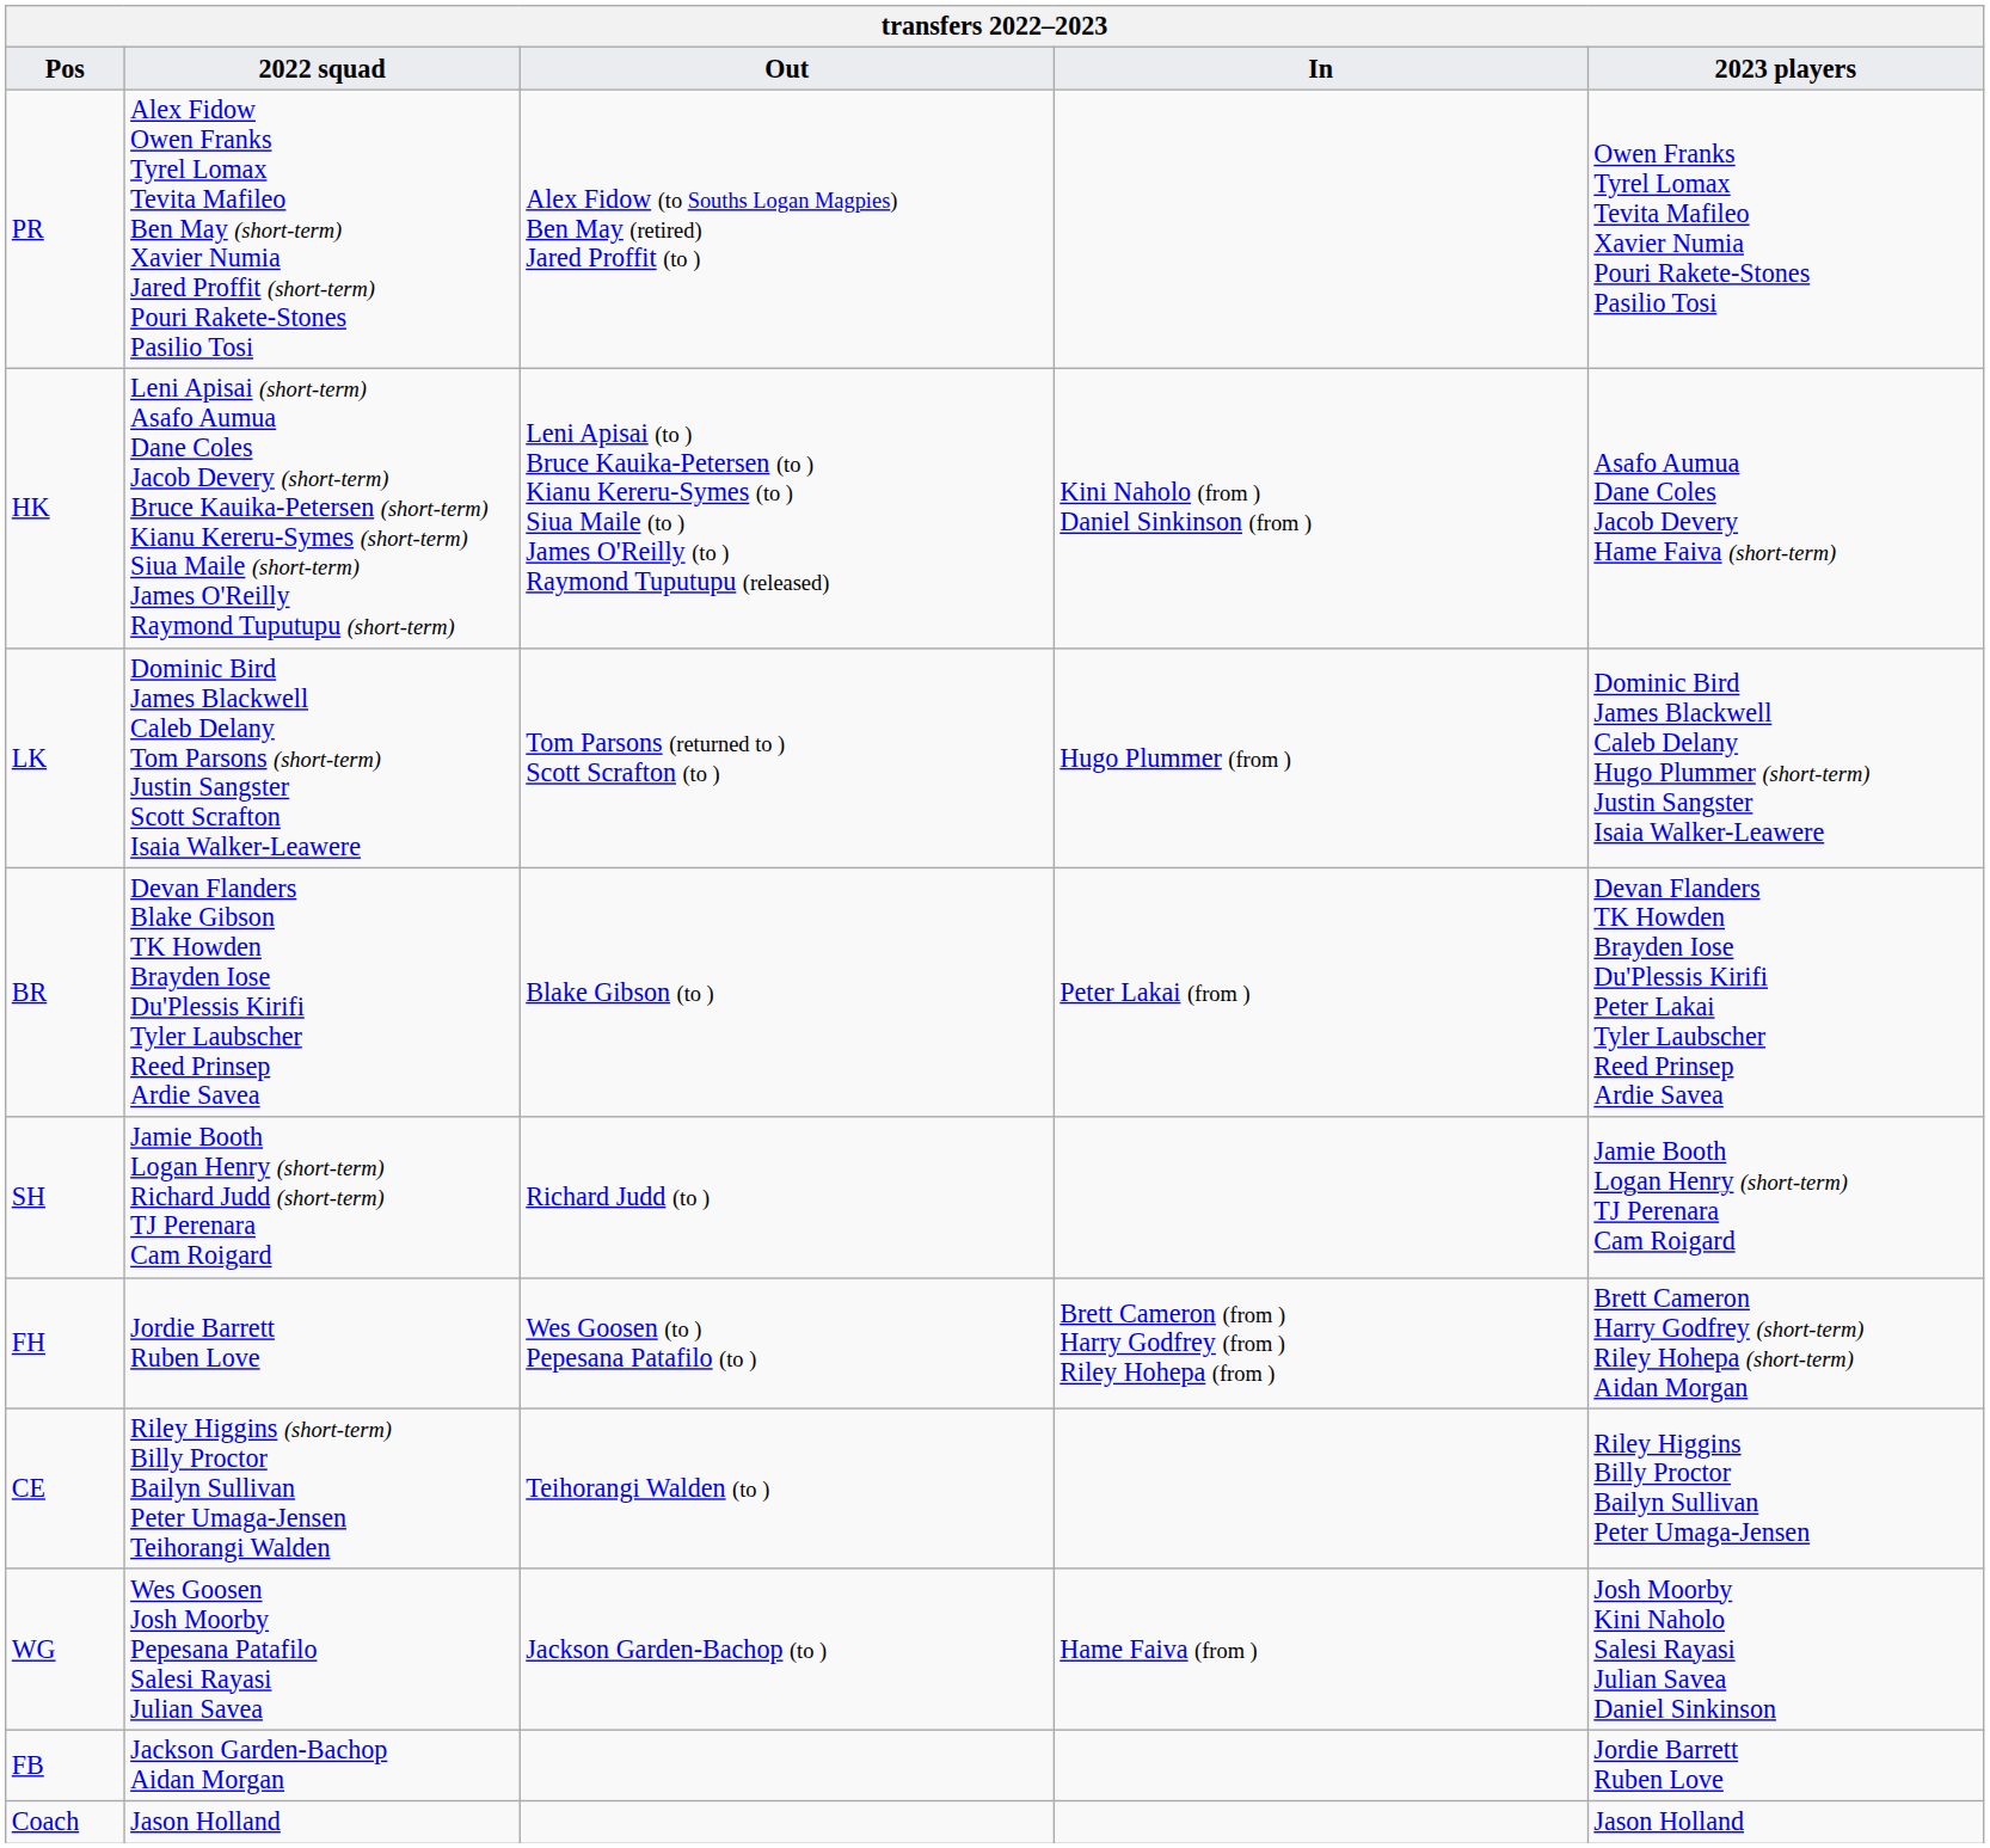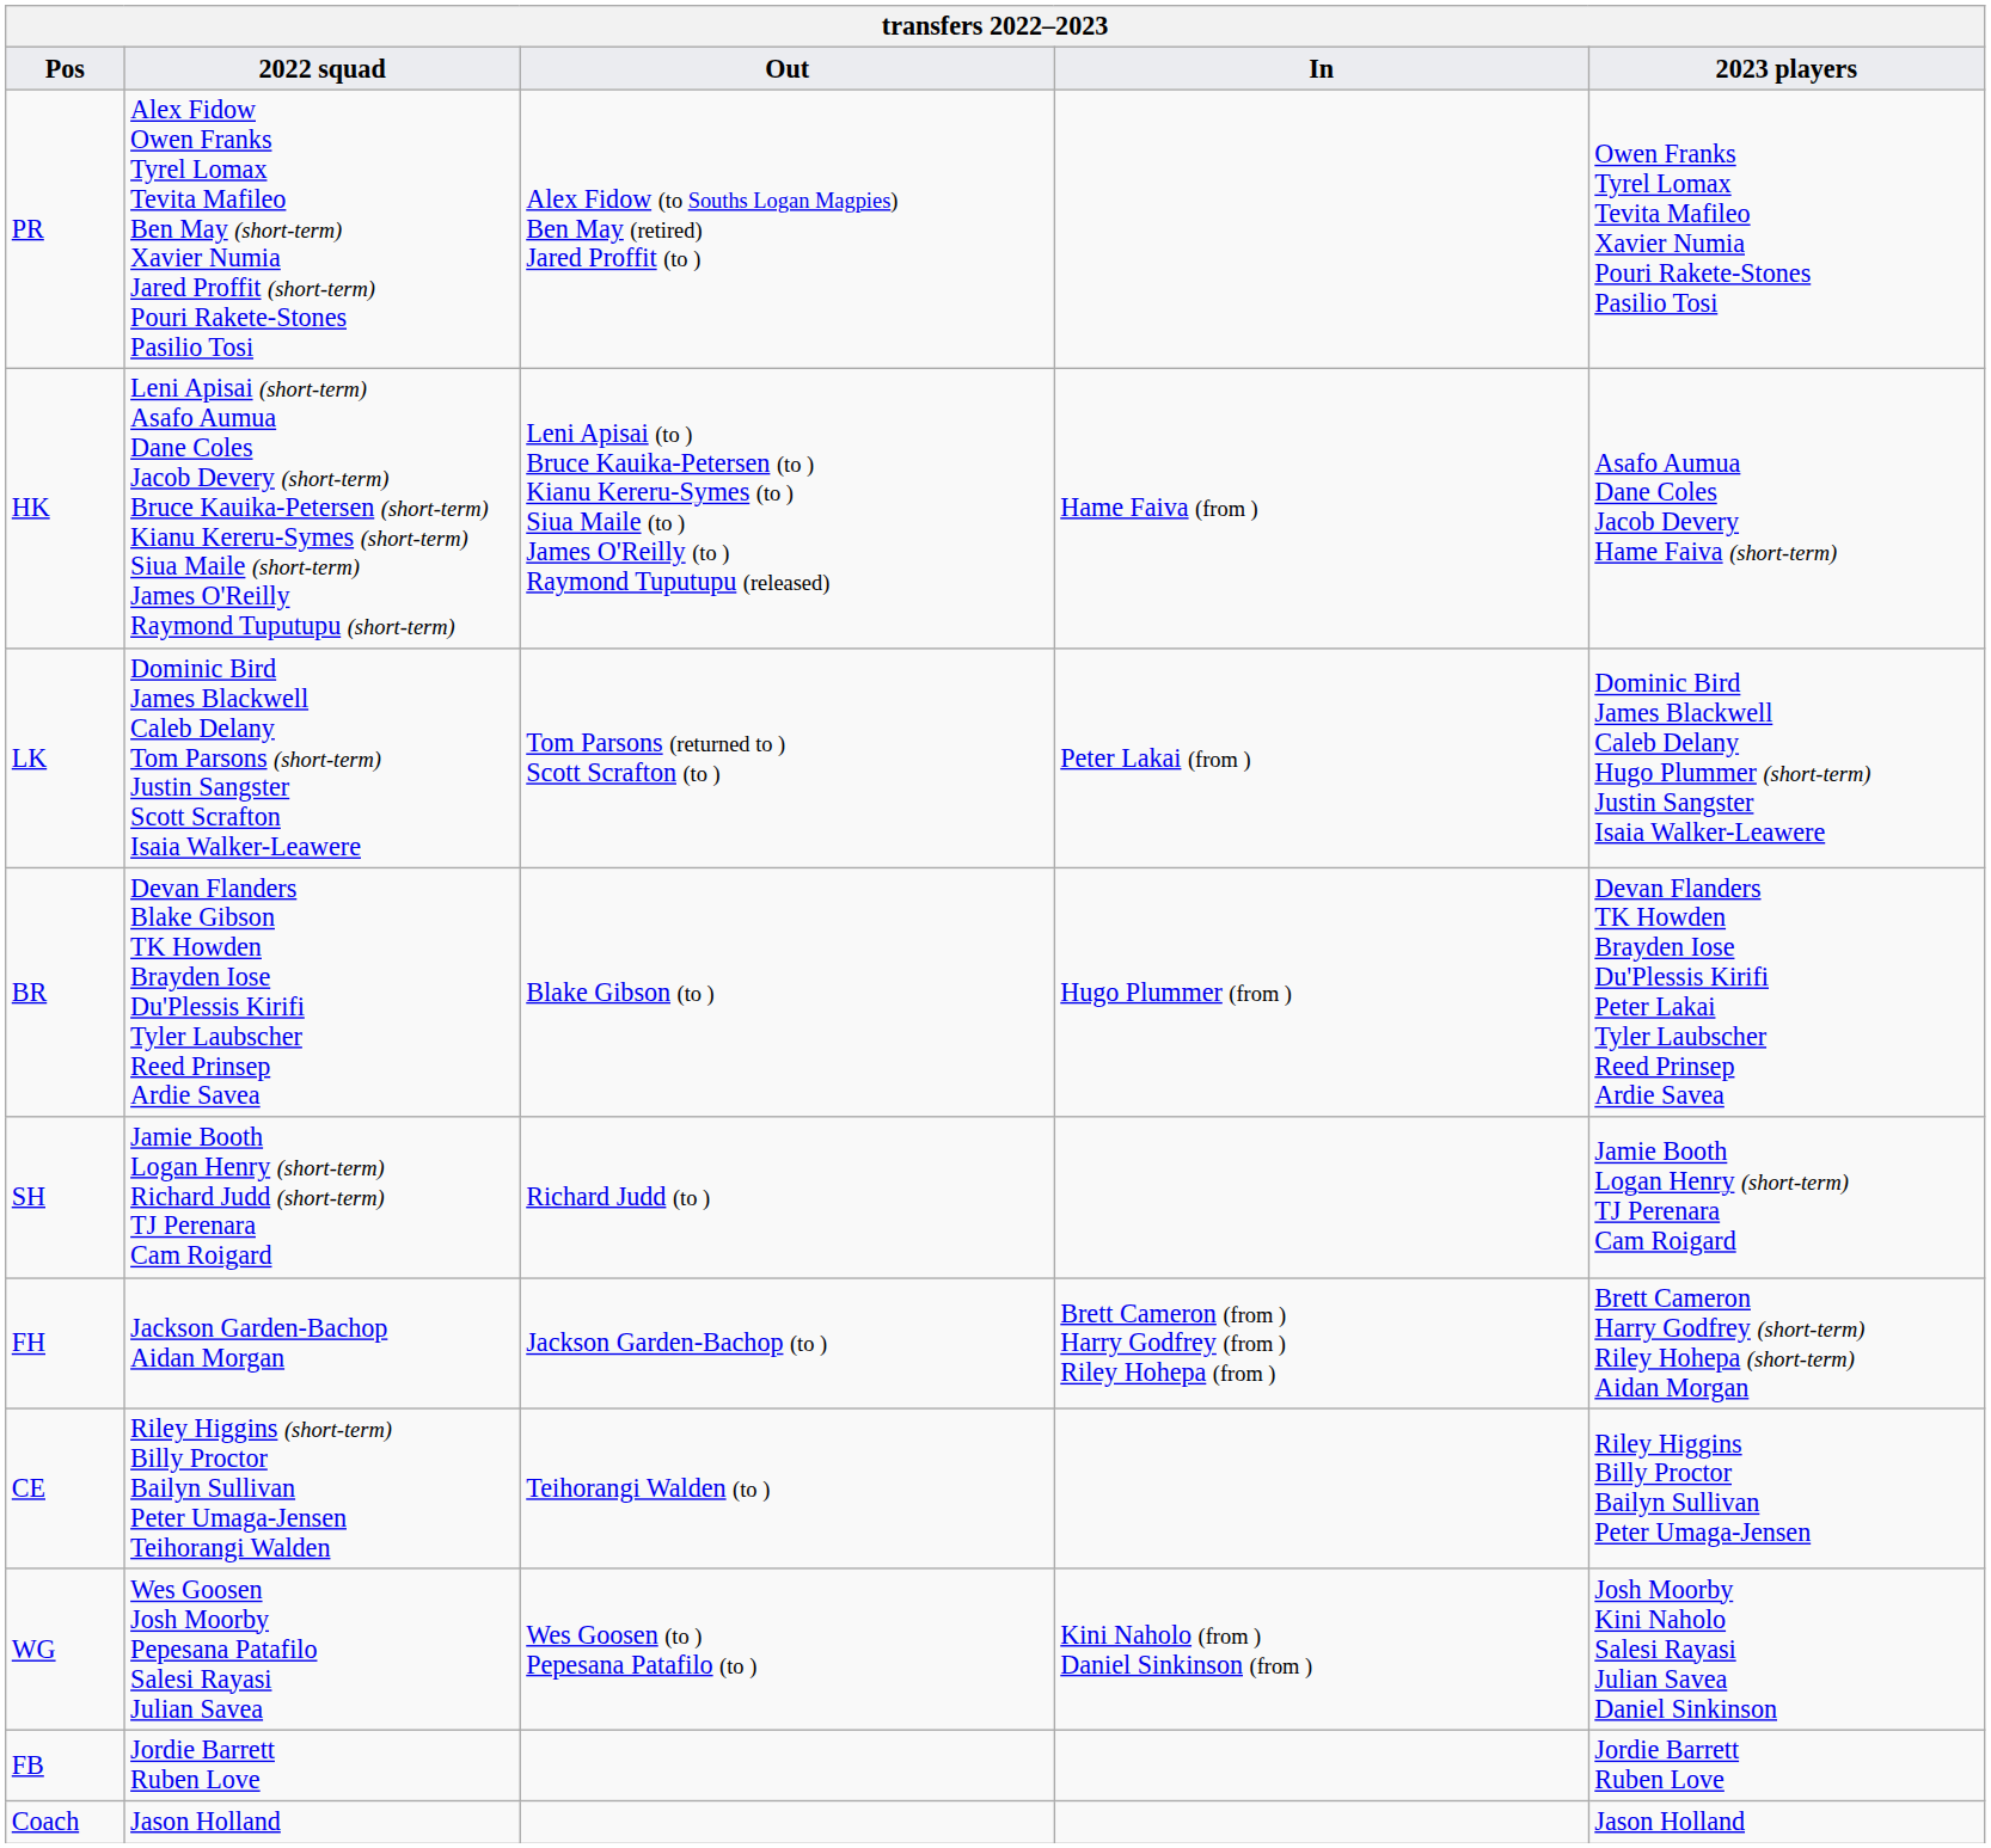 <table class="wikitable" style="text-align: left; width:95%">
 <tr>
 <th colspan="100%"> transfers 2022–2023</th>
 </tr>
 <tr>
 <th style="background:#ebecf0; width:6%;">Pos</th>
 <th style="background:#ebecf0; width:20%;">2022 squad</th>
 <th style="background:#ebecf0; width:27%;">Out</th>
 <th style="background:#ebecf0; width:27%;">In</th>
 <th style="background:#ebecf0; width:20%;">2023 players</th>
 </tr>
 <tr>
 <td><a href='#'>PR</a></td>
 <td> <a href='#'>Alex Fidow</a><br> <a href='#'>Owen Franks</a><br> <a href='#'>Tyrel Lomax</a><br> <a href='#'>Tevita Mafileo</a><br> <a href='#'>Ben May</a> <small><em>(short-term)</em></small><br> <a href='#'>Xavier Numia</a><br> <a href='#'>Jared Proffit</a> <small><em>(short-term)</em></small> <br> <a href='#'>Pouri Rakete-Stones</a><br> <a href='#'>Pasilio Tosi</a></td>
 <td>  <a href='#'>Alex Fidow</a> <small>(to  <a href='#'>Souths Logan Magpies</a>)</small><br>  <a href='#'>Ben May</a> <small>(retired)</small><br>  <a href='#'>Jared Proffit</a> <small>(to )</small></td>
 <td></td>
 <td> <a href='#'>Owen Franks</a><br> <a href='#'>Tyrel Lomax</a><br> <a href='#'>Tevita Mafileo</a><br> <a href='#'>Xavier Numia</a><br> <a href='#'>Pouri Rakete-Stones</a><br> <a href='#'>Pasilio Tosi</a></td>
 </tr>
 <tr>
 <td><a href='#'>HK</a></td>
 <td> <a href='#'>Leni Apisai</a> <small><em>(short-term)</em></small><br> <a href='#'>Asafo Aumua</a><br> <a href='#'>Dane Coles</a><br> <a href='#'>Jacob Devery</a> <small><em>(short-term)</em></small><br> <a href='#'>Bruce Kauika-Petersen</a> <small><em>(short-term)</em></small><br> <a href='#'>Kianu Kereru-Symes</a> <small><em>(short-term)</em></small><br> <a href='#'>Siua Maile</a> <small><em>(short-term)</em></small><br> <a href='#'>James O'Reilly</a><br> <a href='#'>Raymond Tuputupu</a> <small><em>(short-term)</em></small></td>
 <td>  <a href='#'>Leni Apisai</a> <small>(to )</small><br>  <a href='#'>Bruce Kauika-Petersen</a> <small>(to )</small><br>  <a href='#'>Kianu Kereru-Symes</a> <small>(to )</small><br>  <a href='#'>Siua Maile</a> <small>(to )</small><br>  <a href='#'>James O'Reilly</a> <small>(to )</small><br>  <a href='#'>Raymond Tuputupu</a> <small>(released)</small></td>
-<td>  <a href='#'>Kini Naholo</a> <small>(from )</small><br>  <a href='#'>Daniel Sinkinson</a> <small>(from )</small></td>
+<td>  <a href='#'>Hame Faiva</a> <small>(from )</small></td>
 <td> <a href='#'>Asafo Aumua</a> <br> <a href='#'>Dane Coles</a><br> <a href='#'>Jacob Devery</a><br> <a href='#'>Hame Faiva</a> <small><em>(short-term)</em></small></td>
 </tr>
 <tr>
 <td><a href='#'>LK</a></td>
 <td> <a href='#'>Dominic Bird</a> <br> <a href='#'>James Blackwell</a> <br> <a href='#'>Caleb Delany</a> <br> <a href='#'>Tom Parsons</a> <small><em>(short-term)</em></small> <br> <a href='#'>Justin Sangster</a> <br> <a href='#'>Scott Scrafton</a> <br> <a href='#'>Isaia Walker-Leawere</a></td>
 <td>  <a href='#'>Tom Parsons</a> <small>(returned to )</small><br>  <a href='#'>Scott Scrafton</a> <small>(to )</small></td>
-<td>  <a href='#'>Hugo Plummer</a> <small>(from )</small></td>
+<td>  <a href='#'>Peter Lakai</a> <small>(from )</small></td>
 <td> <a href='#'>Dominic Bird</a><br> <a href='#'>James Blackwell</a> <br> <a href='#'>Caleb Delany</a><br> <a href='#'>Hugo Plummer</a> <small><em>(short-term)</em></small> <br> <a href='#'>Justin Sangster</a><br> <a href='#'>Isaia Walker-Leawere</a></td>
 </tr>
 <tr>
 <td><a href='#'>BR</a></td>
 <td> <a href='#'>Devan Flanders</a> <br> <a href='#'>Blake Gibson</a> <br> <a href='#'>TK Howden</a> <br> <a href='#'>Brayden Iose</a> <br> <a href='#'>Du'Plessis Kirifi</a> <br> <a href='#'>Tyler Laubscher</a> <br> <a href='#'>Reed Prinsep</a> <br> <a href='#'>Ardie Savea</a></td>
 <td>  <a href='#'>Blake Gibson</a> <small>(to )</small></td>
-<td>  <a href='#'>Peter Lakai</a> <small>(from )</small></td>
+<td>  <a href='#'>Hugo Plummer</a> <small>(from )</small></td>
 <td> <a href='#'>Devan Flanders</a> <br> <a href='#'>TK Howden</a><br> <a href='#'>Brayden Iose</a><br> <a href='#'>Du'Plessis Kirifi</a> <br> <a href='#'>Peter Lakai</a> <br> <a href='#'>Tyler Laubscher</a><br> <a href='#'>Reed Prinsep</a> <br> <a href='#'>Ardie Savea</a></td>
 </tr>
 <tr>
 <td><a href='#'>SH</a></td>
 <td> <a href='#'>Jamie Booth</a> <br> <a href='#'>Logan Henry</a> <small><em>(short-term)</em></small> <br> <a href='#'>Richard Judd</a> <small><em>(short-term)</em></small> <br> <a href='#'>TJ Perenara</a> <br> <a href='#'>Cam Roigard</a></td>
 <td>  <a href='#'>Richard Judd</a> <small>(to )</small></td>
 <td></td>
 <td> <a href='#'>Jamie Booth</a><br> <a href='#'>Logan Henry</a> <small><em>(short-term)</em></small><br><a href='#'>TJ Perenara</a> <br> <a href='#'>Cam Roigard</a></td>
 </tr>
 <tr>
 <td><a href='#'>FH</a></td>
-<td> <a href='#'>Jordie Barrett</a> <br> <a href='#'>Ruben Love</a></td>
-<td>  <a href='#'>Wes Goosen</a> <small>(to )</small><br>  <a href='#'>Pepesana Patafilo</a> <small>(to )</small></td>
+<td> <a href='#'>Jackson Garden-Bachop</a> <br> <a href='#'>Aidan Morgan</a></td>
+<td>  <a href='#'>Jackson Garden-Bachop</a> <small>(to )</small></td>
 <td>  <a href='#'>Brett Cameron</a> <small>(from )</small> <br>  <a href='#'>Harry Godfrey</a> <small>(from )</small> <br>  <a href='#'>Riley Hohepa</a> <small>(from )</small></td>
 <td> <a href='#'>Brett Cameron</a> <br> <a href='#'>Harry Godfrey</a> <small> <em>(short-term)</em></small> <br> <a href='#'>Riley Hohepa</a> <small><em>(short-term)</em></small> <br> <a href='#'>Aidan Morgan</a></td>
 </tr>
 <tr>
 <td><a href='#'>CE</a></td>
 <td> <a href='#'>Riley Higgins</a> <small><em>(short-term)</em></small> <br> <a href='#'>Billy Proctor</a> <br> <a href='#'>Bailyn Sullivan</a> <br> <a href='#'>Peter Umaga-Jensen</a> <br> <a href='#'>Teihorangi Walden</a></td>
 <td>   <a href='#'>Teihorangi Walden</a> <small>(to )</small></td>
 <td></td>
 <td> <a href='#'>Riley Higgins</a> <br> <a href='#'>Billy Proctor</a> <br> <a href='#'>Bailyn Sullivan</a><br> <a href='#'>Peter Umaga-Jensen</a></td>
 </tr>
 <tr>
 <td><a href='#'>WG</a></td>
 <td> <a href='#'>Wes Goosen</a> <br> <a href='#'>Josh Moorby</a><br> <a href='#'>Pepesana Patafilo</a><br> <a href='#'>Salesi Rayasi</a> <br> <a href='#'>Julian Savea</a></td>
-<td>  <a href='#'>Jackson Garden-Bachop</a> <small>(to )</small></td>
-<td>  <a href='#'>Hame Faiva</a> <small>(from )</small></td>
+<td>  <a href='#'>Wes Goosen</a> <small>(to )</small><br>  <a href='#'>Pepesana Patafilo</a> <small>(to )</small></td>
+<td>  <a href='#'>Kini Naholo</a> <small>(from )</small><br>  <a href='#'>Daniel Sinkinson</a> <small>(from )</small></td>
 <td> <a href='#'>Josh Moorby</a> <br> <a href='#'>Kini Naholo</a> <br> <a href='#'>Salesi Rayasi</a> <br> <a href='#'>Julian Savea</a> <br> <a href='#'>Daniel Sinkinson</a></td>
 </tr>
 <tr>
 <td><a href='#'>FB</a></td>
-<td> <a href='#'>Jackson Garden-Bachop</a> <br> <a href='#'>Aidan Morgan</a></td>
+<td> <a href='#'>Jordie Barrett</a> <br> <a href='#'>Ruben Love</a></td>
 <td></td>
 <td></td>
 <td> <a href='#'>Jordie Barrett</a> <br> <a href='#'>Ruben Love</a></td>
 </tr>
 <tr>
 <td><a href='#'>Coach</a></td>
 <td> <a href='#'>Jason Holland</a></td>
 <td></td>
 <td></td>
 <td> <a href='#'>Jason Holland</a></td>
 </tr>
 </table>
